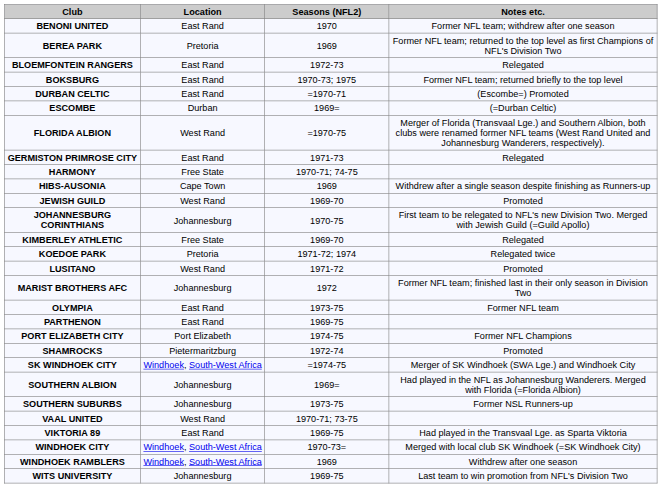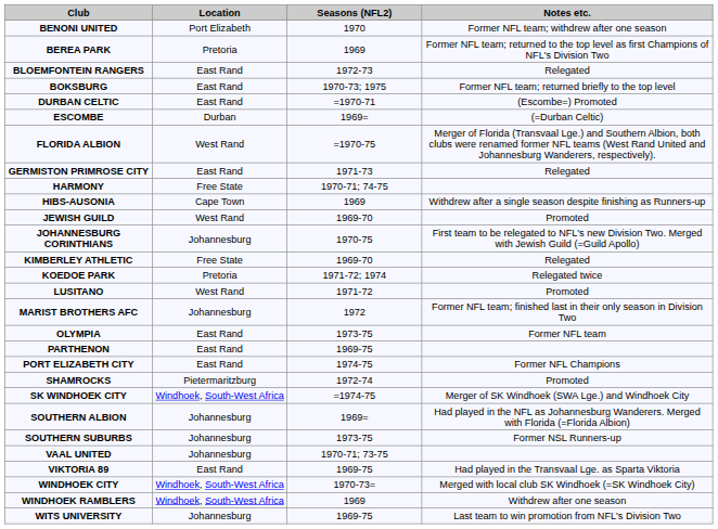 <table bgcolor="#f7f8ff" cellpadding="3" cellspacing="0" border="1" style="font-size: 95%; border: gray solid 1px; border-collapse: collapse;">
 <tr bgcolor="#CCCCCC" align="center">
 <td width="220"><strong>Club</strong></td>
 <td width="200"><strong>Location</strong></td>
 <td width="200"><strong>Seasons (NFL2)</strong></td>
 <td width="440"><strong>Notes etc.</strong></td>
 </tr>
 <tr align=center>
 <td><strong>BENONI UNITED</strong></td>
-<td>East Rand</td>
+<td>Port Elizabeth</td>
 <td>1970</td>
 <td>Former NFL team; withdrew after one season</td>
 </tr>
 <tr align=center>
 <td><strong>BEREA PARK</strong></td>
 <td>Pretoria</td>
 <td>1969</td>
 <td>Former NFL team; returned to the top level as first Champions of NFL's Division Two</td>
 </tr>
 <tr align=center>
 <td><strong>BLOEMFONTEIN RANGERS</strong></td>
 <td>East Rand</td>
 <td>1972-73</td>
 <td>Relegated</td>
 </tr>
 <tr align=center>
 <td><strong>BOKSBURG</strong></td>
 <td>East Rand</td>
 <td>1970-73; 1975</td>
 <td>Former NFL team; returned briefly to the top level</td>
 </tr>
 <tr align=center>
 <td><strong>DURBAN CELTIC</strong></td>
 <td>East Rand</td>
 <td>=1970-71</td>
 <td>(Escombe=)  Promoted</td>
 </tr>
 <tr align=center>
 <td><strong>ESCOMBE</strong></td>
 <td>Durban</td>
 <td>1969=</td>
 <td>(=Durban Celtic)</td>
 </tr>
 <tr align=center>
 <td><strong>FLORIDA ALBION</strong></td>
 <td>West Rand</td>
 <td>=1970-75</td>
 <td>Merger of Florida (Transvaal Lge.) and Southern Albion, both clubs were renamed former NFL teams (West Rand United and Johannesburg Wanderers, respectively).</td>
 </tr>
 <tr align=center>
 <td><strong>GERMISTON PRIMROSE CITY</strong></td>
 <td>East Rand</td>
 <td>1971-73</td>
 <td>Relegated</td>
 </tr>
 <tr align=center>
 <td><strong>HARMONY</strong></td>
 <td>Free State</td>
 <td>1970-71; 74-75</td>
 <td></td>
 </tr>
 <tr align=center>
 <td><strong>HIBS-AUSONIA</strong></td>
 <td>Cape Town</td>
 <td>1969</td>
 <td>Withdrew after a single season despite finishing as Runners-up</td>
 </tr>
 <tr align=center>
 <td><strong>JEWISH GUILD</strong></td>
 <td>West Rand</td>
 <td>1969-70</td>
 <td>Promoted</td>
 </tr>
 <tr align=center>
 <td><strong>JOHANNESBURG CORINTHIANS</strong></td>
 <td>Johannesburg</td>
 <td>1970-75</td>
 <td>First team to be relegated to NFL's new Division Two. Merged with Jewish Guild (=Guild Apollo)</td>
 </tr>
 <tr align=center>
 <td><strong>KIMBERLEY ATHLETIC</strong></td>
 <td>Free State</td>
 <td>1969-70</td>
 <td>Relegated</td>
 </tr>
 <tr align=center>
 <td><strong>KOEDOE PARK</strong></td>
 <td>Pretoria</td>
 <td>1971-72; 1974</td>
 <td>Relegated twice</td>
 </tr>
 <tr align=center>
 <td><strong>LUSITANO</strong></td>
 <td>West Rand</td>
 <td>1971-72</td>
 <td>Promoted</td>
 </tr>
 <tr align=center>
 <td><strong>MARIST BROTHERS AFC</strong></td>
 <td>Johannesburg</td>
 <td>1972</td>
 <td>Former NFL team; finished last in their only season in Division Two</td>
 </tr>
 <tr align=center>
 <td><strong>OLYMPIA</strong></td>
 <td>East Rand</td>
 <td>1973-75</td>
 <td>Former NFL team</td>
 </tr>
 <tr align=center>
 <td><strong>PARTHENON</strong></td>
 <td>East Rand</td>
 <td>1969-75</td>
 <td></td>
 </tr>
 <tr align=center>
 <td><strong>PORT ELIZABETH CITY</strong></td>
-<td>Port Elizabeth</td>
+<td>East Rand</td>
 <td>1974-75</td>
 <td>Former NFL Champions</td>
 </tr>
 <tr align=center>
 <td><strong>SHAMROCKS</strong></td>
 <td>Pietermaritzburg</td>
 <td>1972-74</td>
 <td>Promoted</td>
 </tr>
 <tr align=center>
 <td><strong>SK WINDHOEK CITY</strong></td>
 <td><a href='#'>Windhoek</a>, <a href='#'>South-West Africa</a></td>
 <td>=1974-75</td>
 <td>Merger of SK Windhoek (SWA Lge.) and Windhoek City</td>
 </tr>
 <tr align=center>
 <td><strong>SOUTHERN ALBION</strong></td>
 <td>Johannesburg</td>
 <td>1969=</td>
 <td>Had played in the NFL as Johannesburg Wanderers. Merged with Florida (=Florida Albion)</td>
 </tr>
 <tr align=center>
 <td><strong>SOUTHERN SUBURBS</strong></td>
 <td>Johannesburg</td>
 <td>1973-75</td>
 <td>Former NSL Runners-up</td>
 </tr>
 <tr align=center>
 <td><strong>VAAL UNITED</strong></td>
-<td>West Rand</td>
+<td>Johannesburg</td>
 <td>1970-71; 73-75</td>
 <td></td>
 </tr>
 <tr align=center>
 <td><strong>VIKTORIA 89</strong></td>
 <td>East Rand</td>
 <td>1969-75</td>
 <td>Had played in the Transvaal Lge. as Sparta Viktoria</td>
 </tr>
 <tr align=center>
 <td><strong>WINDHOEK CITY</strong></td>
 <td><a href='#'>Windhoek</a>, <a href='#'>South-West Africa</a></td>
 <td>1970-73=</td>
 <td>Merged with local club SK Windhoek (=SK Windhoek City)</td>
 </tr>
 <tr align=center>
 <td><strong>WINDHOEK RAMBLERS</strong></td>
 <td><a href='#'>Windhoek</a>, <a href='#'>South-West Africa</a></td>
 <td>1969</td>
 <td>Withdrew after one season</td>
 </tr>
 <tr align=center>
 <td><strong>WITS UNIVERSITY</strong></td>
 <td>Johannesburg</td>
 <td>1969-75</td>
 <td>Last team to win promotion from NFL's Division Two</td>
 </tr>
 </table>
